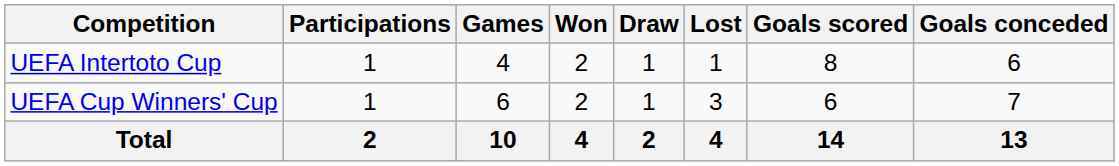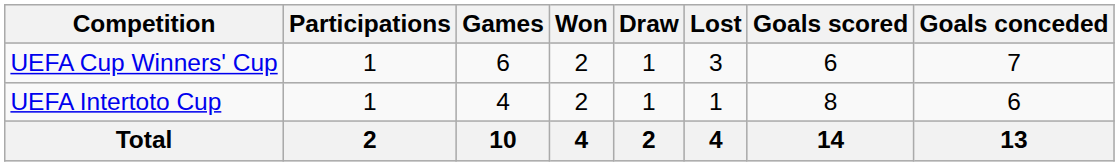 <table class="wikitable sortable" style="text-align: center">
 <tr>
 <th>Competition</th>
 <th>Participations</th>
 <th>Games</th>
 <th>Won</th>
 <th>Draw</th>
 <th>Lost</th>
 <th>Goals scored</th>
 <th>Goals conceded</th>
 </tr>
 <tr>
+<td align=left><a href='#'>UEFA Cup Winners' Cup</a></td>
+<td>1</td>
+<td>6</td>
+<td>2</td>
+<td>1</td>
+<td>3</td>
+<td>6</td>
+<td>7</td>
+</tr>
+<tr>
 <td align=left><a href='#'>UEFA Intertoto Cup</a></td>
 <td>1</td>
 <td>4</td>
 <td>2</td>
 <td>1</td>
 <td>1</td>
 <td>8</td>
 <td>6</td>
-</tr>
-<tr>
-<td align=left><a href='#'>UEFA Cup Winners' Cup</a></td>
-<td>1</td>
-<td>6</td>
-<td>2</td>
-<td>1</td>
-<td>3</td>
-<td>6</td>
-<td>7</td>
 </tr>
 <tr>
 <th>Total</th>
 <th>2</th>
 <th>10</th>
 <th>4</th>
 <th>2</th>
 <th>4</th>
 <th>14</th>
 <th>13</th>
 </tr>
 </table>
